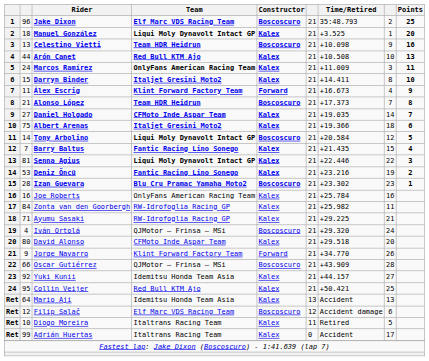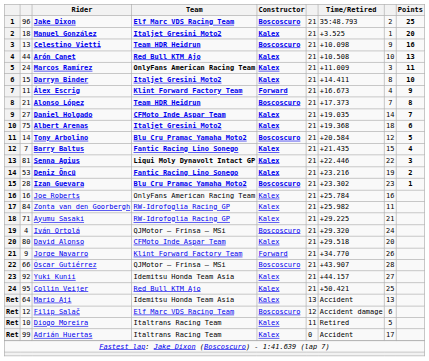 <table class="wikitable sortable" style="font-size: 85%;">
 <tr>
 <th scope="col"></th>
 <th scope="col"></th>
 <th scope="col">Rider</th>
 <th scope="col">Team</th>
 <th scope="col">Constructor</th>
 <th class="unsortable" scope="col"></th>
 <th class="unsortable" scope="col">Time/Retired</th>
 <th scope="col"></th>
 <th scope="col">Points</th>
 </tr>
 <tr>
 <th>1</th>
 <td align="center">96</td>
 <td><strong> <a href='#'>Jake Dixon</a></strong></td>
 <td><a href='#'><strong>Elf Marc VDS Racing Team</strong></a></td>
 <td><a href='#'><strong>Boscoscuro</strong></a></td>
 <td>21</td>
 <td>35:48.793</td>
 <td align="center">2</td>
 <td align="center"><strong>25</strong></td>
 </tr>
 <tr>
 <th>2</th>
 <td align="center">18</td>
 <td><strong> <a href='#'>Manuel González</a></strong></td>
-<td><strong>Liqui Moly Dynavolt Intact GP</strong></td>
+<td><a href='#'><strong>Italjet Gresini Moto2</strong></a></td>
 <td><strong><a href='#'>Kalex</a></strong></td>
 <td>21</td>
 <td>+3.525</td>
 <td align="center">1</td>
 <td align="center"><strong>20</strong></td>
 </tr>
 <tr>
 <th>3</th>
 <td align="center">13</td>
 <td><strong> <a href='#'>Celestino Vietti</a></strong></td>
 <td><a href='#'><strong>Team HDR Heidrun</strong></a></td>
 <td><a href='#'><strong>Boscoscuro</strong></a></td>
 <td>21</td>
 <td>+10.098</td>
 <td align="center">9</td>
 <td align="center"><strong>16</strong></td>
 </tr>
 <tr>
 <th>4</th>
 <td align="center">44</td>
 <td><strong> <a href='#'>Arón Canet</a></strong></td>
 <td><a href='#'><strong>Red Bull KTM Ajo</strong></a></td>
 <td><strong><a href='#'>Kalex</a></strong></td>
 <td>21</td>
 <td>+10.508</td>
 <td align="center">10</td>
 <td align="center"><strong>13</strong></td>
 </tr>
 <tr>
 <th>5</th>
 <td align="center">24</td>
 <td><strong> <a href='#'>Marcos Ramírez</a></strong></td>
 <td><strong>OnlyFans American Racing Team</strong></td>
 <td><strong><a href='#'>Kalex</a></strong></td>
 <td>21</td>
 <td>+11.009</td>
 <td align="center">3</td>
 <td align="center"><strong>11</strong></td>
 </tr>
 <tr>
 <th>6</th>
 <td align="center">15</td>
 <td><strong> <a href='#'>Darryn Binder</a></strong></td>
 <td><a href='#'><strong>Italjet Gresini Moto2</strong></a></td>
 <td><strong><a href='#'>Kalex</a></strong></td>
 <td>21</td>
 <td>+14.411</td>
 <td align="center">8</td>
 <td align="center"><strong>10</strong></td>
 </tr>
 <tr>
 <th>7</th>
 <td align="center">11</td>
 <td><strong> <a href='#'>Álex Escrig</a></strong></td>
 <td><a href='#'><strong>Klint Forward Factory Team</strong></a></td>
 <td><a href='#'><strong>Forward</strong></a></td>
 <td>21</td>
 <td>+16.673</td>
 <td align="center">4</td>
 <td align="center"><strong>9</strong></td>
 </tr>
 <tr>
 <th>8</th>
 <td align="center">21</td>
 <td><strong> <a href='#'>Alonso López</a></strong></td>
 <td><a href='#'><strong>Team HDR Heidrun</strong></a></td>
 <td><a href='#'><strong>Boscoscuro</strong></a></td>
 <td>21</td>
 <td>+17.373</td>
 <td align="center">7</td>
 <td align="center"><strong>8</strong></td>
 </tr>
 <tr>
 <th>9</th>
 <td align="center">27</td>
 <td><strong> <a href='#'>Daniel Holgado</a></strong></td>
 <td><a href='#'><strong>CFMoto Inde Aspar Team</strong></a></td>
 <td><strong><a href='#'>Kalex</a></strong></td>
 <td>21</td>
 <td>+19.035</td>
 <td align="center">14</td>
 <td align="center"><strong>7</strong></td>
 </tr>
 <tr>
 <th>10</th>
 <td align="center">75</td>
 <td><strong> <a href='#'>Albert Arenas</a></strong></td>
 <td><a href='#'><strong>Italjet Gresini Moto2</strong></a></td>
 <td><strong><a href='#'>Kalex</a></strong></td>
 <td>21</td>
-<td>+19.366</td>
+<td>+19.368</td>
 <td align="center">18</td>
 <td align="center"><strong>6</strong></td>
 </tr>
 <tr>
 <th>11</th>
 <td align="center">14</td>
 <td><strong> <a href='#'>Tony Arbolino</a></strong></td>
-<td><strong>Liqui Moly Dynavolt Intact GP</strong></td>
+<td><a href='#'><strong>Blu Cru Pramac Yamaha Moto2</strong></a></td>
 <td><a href='#'><strong>Boscoscuro</strong></a></td>
 <td>21</td>
 <td>+20.584</td>
 <td align="center">12</td>
 <td align="center"><strong>5</strong></td>
 </tr>
 <tr>
 <th>12</th>
 <td align="center">7</td>
 <td><strong> <a href='#'>Barry Baltus</a></strong></td>
 <td><a href='#'><strong>Fantic Racing Lino Sonego</strong></a></td>
 <td><strong><a href='#'>Kalex</a></strong></td>
 <td>21</td>
 <td>+21.435</td>
 <td align="center">15</td>
 <td align="center"><strong>4</strong></td>
 </tr>
 <tr>
 <th>13</th>
 <td align="center">81</td>
 <td><strong> <a href='#'>Senna Agius</a></strong></td>
 <td><strong>Liqui Moly Dynavolt Intact GP</strong></td>
 <td><strong><a href='#'>Kalex</a></strong></td>
 <td>21</td>
 <td>+22.446</td>
 <td align="center">22</td>
 <td align="center"><strong>3</strong></td>
 </tr>
 <tr>
 <th>14</th>
 <td align="center">53</td>
 <td><strong> <a href='#'>Deniz Öncü</a></strong></td>
 <td><a href='#'><strong>Fantic Racing Lino Sonego</strong></a></td>
 <td><strong><a href='#'>Kalex</a></strong></td>
 <td>21</td>
 <td>+23.216</td>
 <td align="center">19</td>
 <td align="center"><strong>2</strong></td>
 </tr>
 <tr>
 <th>15</th>
 <td align="center">28</td>
 <td><strong> <a href='#'>Izan Guevara</a></strong></td>
 <td><a href='#'><strong>Blu Cru Pramac Yamaha Moto2</strong></a></td>
 <td><a href='#'><strong>Boscoscuro</strong></a></td>
 <td>21</td>
 <td>+23.302</td>
 <td align="center">23</td>
 <td align="center"><strong>1</strong></td>
 </tr>
 <tr>
 <th>16</th>
 <td align="center">16</td>
 <td> <a href='#'>Joe Roberts</a></td>
 <td>OnlyFans American Racing Team</td>
 <td><a href='#'>Kalex</a></td>
 <td>21</td>
 <td>+25.784</td>
 <td align="center">16</td>
 <td align="center"></td>
 </tr>
 <tr>
 <th>17</th>
 <td align="center">84</td>
 <td> <a href='#'>Zonta van den Goorbergh</a></td>
 <td><a href='#'>RW-Idrofoglia Racing GP</a></td>
 <td><a href='#'>Kalex</a></td>
 <td>21</td>
 <td>+25.982</td>
 <td align="center">11</td>
 <td align="center"></td>
 </tr>
 <tr>
 <th>18</th>
 <td align="center">71</td>
 <td> <a href='#'>Ayumu Sasaki</a></td>
 <td><a href='#'>RW-Idrofoglia Racing GP</a></td>
 <td><a href='#'>Kalex</a></td>
 <td>21</td>
 <td>+29.225</td>
 <td align="center">21</td>
 <td align="center"></td>
 </tr>
 <tr>
 <th>19</th>
 <td align="center">4</td>
 <td> <a href='#'>Iván Ortolá</a></td>
 <td>QJMotor – Frinsa – MSi</td>
 <td><a href='#'>Boscoscuro</a></td>
 <td>21</td>
 <td>+29.320</td>
 <td align="center">24</td>
 <td align="center"></td>
 </tr>
 <tr>
 <th>20</th>
 <td align="center">80</td>
 <td> <a href='#'>David Alonso</a></td>
 <td><a href='#'>CFMoto Inde Aspar Team</a></td>
 <td><a href='#'>Kalex</a></td>
 <td>21</td>
 <td>+29.518</td>
 <td align="center">20</td>
 <td align="center"></td>
 </tr>
 <tr>
 <th>21</th>
 <td align="center">9</td>
 <td> <a href='#'>Jorge Navarro</a></td>
 <td><a href='#'>Klint Forward Factory Team</a></td>
 <td><a href='#'>Forward</a></td>
 <td>21</td>
 <td>+34.770</td>
 <td align="center">26</td>
 <td align="center"></td>
 </tr>
 <tr>
 <th>22</th>
 <td align="center">66</td>
 <td> <a href='#'>Óscar Gutiérrez</a></td>
 <td>QJMotor – Frinsa – MSi</td>
 <td><a href='#'>Boscoscuro</a></td>
 <td>21</td>
-<td>+43.909</td>
+<td>+43.907</td>
 <td align="center">28</td>
 <td align="center"></td>
 </tr>
 <tr>
 <th>23</th>
 <td align="center">92</td>
 <td> <a href='#'>Yuki Kunii</a></td>
 <td>Idemitsu Honda Team Asia</td>
 <td><a href='#'>Kalex</a></td>
 <td>21</td>
 <td>+44.157</td>
 <td align="center">27</td>
 <td align="center"></td>
 </tr>
 <tr>
 <th>24</th>
 <td align="center">95</td>
 <td> <a href='#'>Collin Veijer</a></td>
 <td><a href='#'>Red Bull KTM Ajo</a></td>
 <td><a href='#'>Kalex</a></td>
 <td>21</td>
 <td>+50.421</td>
 <td align="center">25</td>
 <td align="center"></td>
 </tr>
 <tr>
 <th>Ret</th>
 <td align="center">64</td>
 <td> <a href='#'>Mario Aji</a></td>
 <td>Idemitsu Honda Team Asia</td>
 <td><a href='#'>Kalex</a></td>
 <td>13</td>
 <td>Accident</td>
 <td align="center">13</td>
 <td align="center"></td>
 </tr>
 <tr>
 <th>Ret</th>
 <td align="center">12</td>
 <td> <a href='#'>Filip Salač</a></td>
 <td><a href='#'>Elf Marc VDS Racing Team</a></td>
 <td><a href='#'>Boscoscuro</a></td>
 <td>12</td>
 <td>Accident damage</td>
 <td align="center">6</td>
 <td align="center"></td>
 </tr>
 <tr>
 <th>Ret</th>
 <td align="center">10</td>
 <td> <a href='#'>Diogo Moreira</a></td>
 <td>Italtrans Racing Team</td>
 <td><a href='#'>Kalex</a></td>
 <td>11</td>
 <td>Retired</td>
 <td align="center">5</td>
 <td align="center"></td>
 </tr>
 <tr>
 <th>Ret</th>
 <td align="center">99</td>
 <td> <a href='#'>Adrián Huertas</a></td>
 <td>Italtrans Racing Team</td>
 <td><a href='#'>Kalex</a></td>
 <td>0</td>
 <td>Accident</td>
 <td align="center">17</td>
 <td align="center"></td>
 </tr>
 <tr>
 </tr>
 <tr class="sortbottom">
 <td colspan="9" style="text-align:center"><em><a href='#'>Fastest lap</a>:  <a href='#'>Jake Dixon</a> (<a href='#'>Boscoscuro</a>) - 1:41.639 (lap 7)</em></td>
 </tr>
 <tr class="sortbottom">
 <th colspan="9"></th>
 </tr>
 </table>
